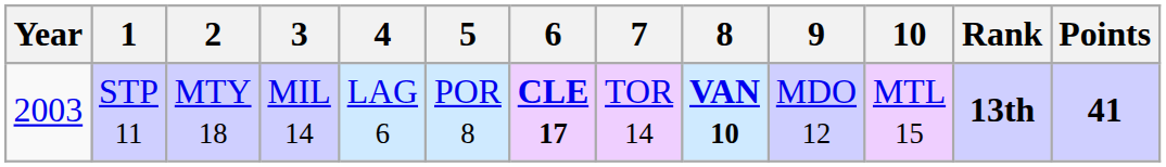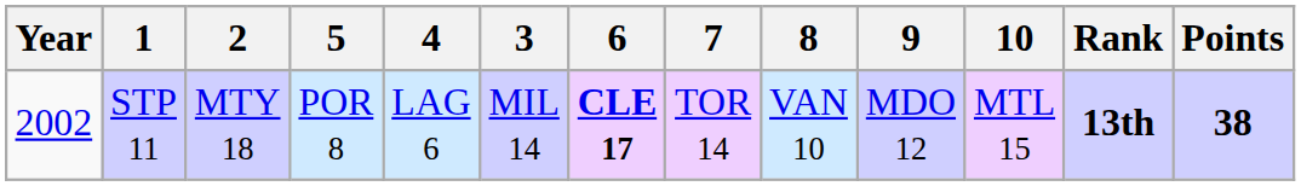 <table class="wikitable" style="text-align:center; font-size:90%">
 <tr>
 <th>Year</th>
 <th>1</th>
 <th>2</th>
+<th>5</th>
+<th>4</th>
 <th>3</th>
-<th>4</th>
-<th>5</th>
 <th>6</th>
 <th>7</th>
 <th>8</th>
 <th>9</th>
 <th>10</th>
 <th>Rank</th>
 <th>Points</th>
 </tr>
 <tr>
-<td><a href='#'>2003</a></td>
+<td><a href='#'>2002</a></td>
 <td style="background:#CFCFFF;"><a href='#'>STP</a><br><small>11</small></td>
 <td style="background:#CFCFFF;"><a href='#'>MTY</a><br><small>18</small></td>
+<td style="background:#CFEAFF;"><a href='#'>POR</a><br><small>8</small></td>
+<td style="background:#CFEAFF;"><a href='#'>LAG</a><br><small>6</small></td>
 <td style="background:#CFCFFF;"><a href='#'>MIL</a><br><small>14</small></td>
-<td style="background:#CFEAFF;"><a href='#'>LAG</a><br><small>6</small></td>
-<td style="background:#CFEAFF;"><a href='#'>POR</a><br><small>8</small></td>
 <td style="background:#EFCFFF;"><strong><a href='#'>CLE</a><br><small>17</small></strong></td>
 <td style="background:#EFCFFF;"><a href='#'>TOR</a><br><small>14</small></td>
-<td style="background:#CFEAFF;"><strong><a href='#'>VAN</a><br><small>10</small></strong></td>
+<td style="background:#CFEAFF;"><a href='#'>VAN</a><br><small>10</small></td>
 <td style="background:#CFCFFF;"><a href='#'>MDO</a><br><small>12</small></td>
 <td style="background:#EFCFFF;"><a href='#'>MTL</a><br><small>15</small></td>
 <td style="background:#CFCFFF;"><strong>13th</strong></td>
-<td style="background:#CFCFFF;"><strong>41</strong></td>
+<td style="background:#CFCFFF;"><strong>38</strong></td>
 </tr>
 </table>
